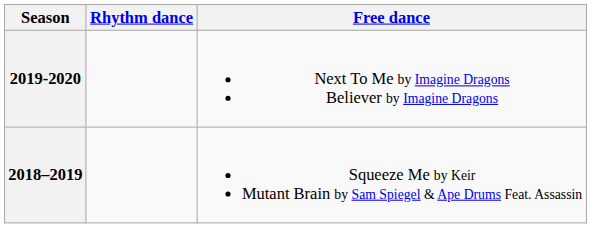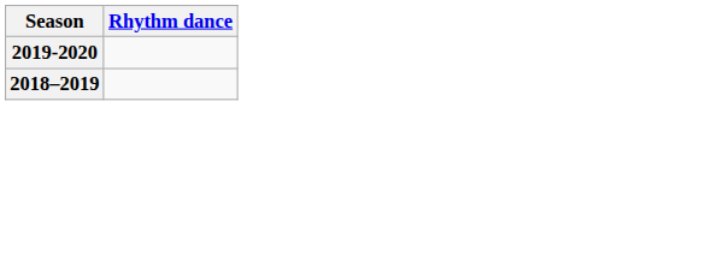 <table class=wikitable style=text-align:center>
 <tr>
 <th>Season</th>
 <th><a href='#'>Rhythm dance</a></th>
-<th><a href='#'>Free dance</a></th>
 </tr>
 <tr>
 <th>2019-2020</th>
 <td></td>
-<td><br><ul><li>Next To Me <small>by <a href='#'>Imagine Dragons</a></small></li><li>Believer  <small>by <a href='#'>Imagine Dragons</a></small></li></ul></td>
 </tr>
 <tr>
 <th>2018–2019</th>
 <td></td>
-<td><br><ul><li>Squeeze Me   <small>by Keir</small></li><li>Mutant Brain  <small>by <a href='#'>Sam Spiegel</a> & <a href='#'>Ape Drums</a> Feat. Assassin</small></li></ul></td>
 </tr>
 </table>
